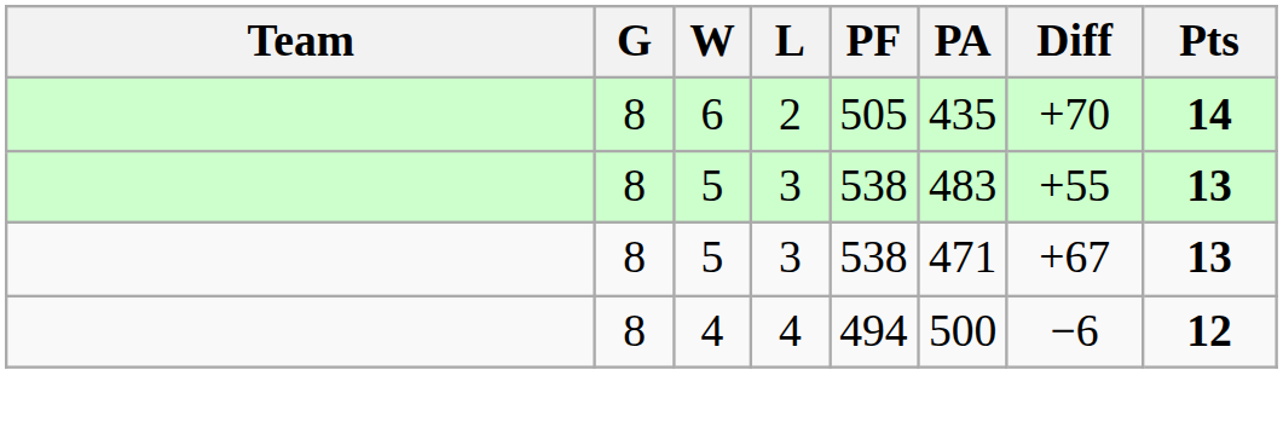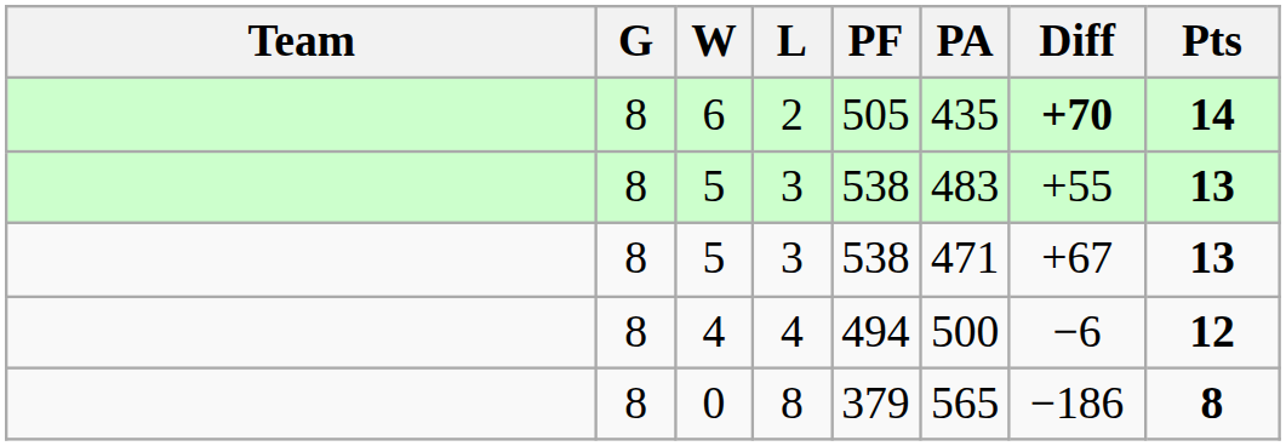 <table class="wikitable" style="text-align:center;">
 <tr>
 <th width=200>Team</th>
 <th width=20>G</th>
 <th width=20>W</th>
 <th width=20>L</th>
 <th width=20>PF</th>
 <th width=20>PA</th>
 <th width=40>Diff</th>
 <th width=40>Pts</th>
 </tr>
 <tr style="background:#cfc;">
 <td Style = "text-align:left;"></td>
 <td>8</td>
 <td>6</td>
 <td>2</td>
 <td>505</td>
 <td>435</td>
-<td>+70</td>
+<td><strong>+70</strong></td>
 <td><strong>14</strong></td>
 </tr>
 <tr style="background:#cfc;">
 <td Style = "text-align:left;"></td>
 <td>8</td>
 <td>5</td>
 <td>3</td>
 <td>538</td>
 <td>483</td>
 <td>+55</td>
 <td><strong>13</strong></td>
 </tr>
 <tr>
 <td Style = "text-align:left;"></td>
 <td>8</td>
 <td>5</td>
 <td>3</td>
 <td>538</td>
 <td>471</td>
 <td>+67</td>
 <td><strong>13</strong></td>
 </tr>
 <tr>
 <td Style = "text-align:left;"></td>
 <td>8</td>
 <td>4</td>
 <td>4</td>
 <td>494</td>
 <td>500</td>
 <td>−6</td>
 <td><strong>12</strong></td>
 </tr>
+<tr>
+<td Style = "text-align:left;"></td>
+<td>8</td>
+<td>0</td>
+<td>8</td>
+<td>379</td>
+<td>565</td>
+<td>−186</td>
+<td><strong>8</strong></td>
+</tr>
 </table>
